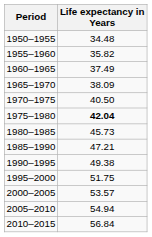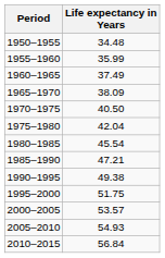 <table class="wikitable" style="text-align: center;">
 <tr>
 <th>Period</th>
 <th>Life expectancy in <br> Years</th>
 </tr>
 <tr>
 <td>1950–1955</td>
 <td>34.48</td>
 </tr>
 <tr>
 <td>1955–1960</td>
-<td> 35.82</td>
+<td> 35.99</td>
 </tr>
 <tr>
 <td>1960–1965</td>
 <td> 37.49</td>
 </tr>
 <tr>
 <td>1965–1970</td>
 <td> 38.09</td>
 </tr>
 <tr>
 <td>1970–1975</td>
 <td> 40.50</td>
 </tr>
 <tr>
 <td>1975–1980</td>
-<td><strong> 42.04</strong></td>
+<td> 42.04</td>
 </tr>
 <tr>
 <td>1980–1985</td>
-<td> 45.73</td>
+<td> 45.54</td>
 </tr>
 <tr>
 <td>1985–1990</td>
 <td> 47.21</td>
 </tr>
 <tr>
 <td>1990–1995</td>
 <td> 49.38</td>
 </tr>
 <tr>
 <td>1995–2000</td>
 <td> 51.75</td>
 </tr>
 <tr>
 <td>2000–2005</td>
 <td> 53.57</td>
 </tr>
 <tr>
 <td>2005–2010</td>
-<td> 54.94</td>
+<td> 54.93</td>
 </tr>
 <tr>
 <td>2010–2015</td>
 <td> 56.84</td>
 </tr>
 </table>
